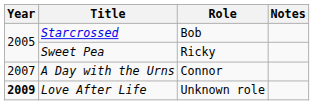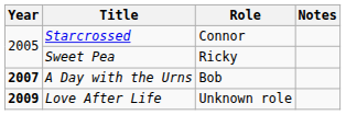 <table class="wikitable">
 <tr>
 <th>Year</th>
 <th>Title</th>
 <th>Role</th>
 <th>Notes</th>
 </tr>
 <tr>
 <td rowspan="2">2005</td>
 <td><em><a href='#'>Starcrossed</a></em></td>
-<td>Bob</td>
+<td>Connor</td>
 <td></td>
 </tr>
 <tr>
 <td><em>Sweet Pea</em></td>
 <td>Ricky</td>
 <td></td>
 </tr>
 <tr>
-<td>2007</td>
+<td><strong>2007</strong></td>
 <td><em>A Day with the Urns</em></td>
-<td>Connor</td>
+<td>Bob</td>
 <td></td>
 </tr>
 <tr>
 <td><strong>2009</strong></td>
 <td><em>Love After Life</em></td>
 <td>Unknown role</td>
 <td></td>
 </tr>
 </table>
